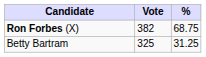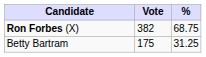 <table class="wikitable">
 <tr>
 <th style="background:#ddf; width:200px;">Candidate</th>
 <th style="background:#ddf; width:50px;">Vote</th>
 <th style="background:#ddf; width:30px;">%</th>
 </tr>
 <tr>
 <td><strong>Ron Forbes</strong> (X)</td>
 <td>382</td>
 <td>68.75</td>
 </tr>
 <tr>
 <td>Betty Bartram</td>
-<td>325</td>
+<td>175</td>
 <td>31.25</td>
 </tr>
 </table>
